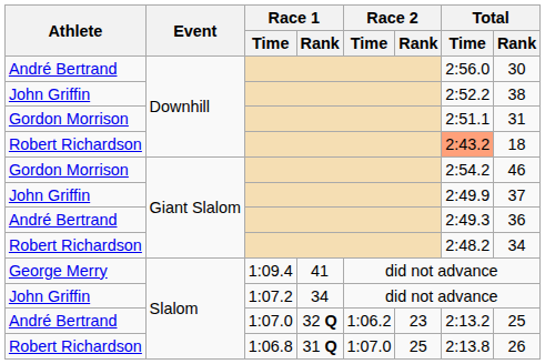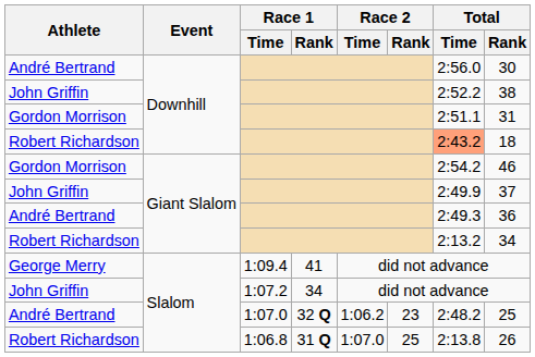 <table class="wikitable" style="font-size:90%">
 <tr>
 <th rowspan="2">Athlete</th>
 <th rowspan="2">Event</th>
 <th colspan="2">Race 1</th>
 <th colspan="2">Race 2</th>
 <th colspan="2">Total</th>
 </tr>
 <tr>
 <th>Time</th>
 <th>Rank</th>
 <th>Time</th>
 <th>Rank</th>
 <th>Time</th>
 <th>Rank</th>
 </tr>
 <tr>
 <td><a href='#'>André Bertrand</a></td>
 <td rowspan="4">Downhill</td>
 <td colspan="4" bgcolor="wheat"></td>
 <td align="center">2:56.0</td>
 <td align="center">30</td>
 </tr>
 <tr>
 <td><a href='#'>John Griffin</a></td>
 <td colspan="4" bgcolor="wheat"></td>
 <td align="center">2:52.2</td>
 <td align="center">38</td>
 </tr>
 <tr>
 <td><a href='#'>Gordon Morrison</a></td>
 <td colspan="4" bgcolor="wheat"></td>
 <td align="center">2:51.1</td>
 <td align="center">31</td>
 </tr>
 <tr>
 <td><a href='#'>Robert Richardson</a></td>
 <td colspan="4" bgcolor="wheat"></td>
 <td align="center" style="background: lightsalmon;">2:43.2</td>
 <td align="center">18</td>
 </tr>
 <tr>
 <td><a href='#'>Gordon Morrison</a></td>
 <td rowspan="4">Giant Slalom</td>
 <td colspan="4" bgcolor="wheat"></td>
 <td align="center">2:54.2</td>
 <td align="center">46</td>
 </tr>
 <tr>
 <td><a href='#'>John Griffin</a></td>
 <td colspan="4" bgcolor="wheat"></td>
 <td align="center">2:49.9</td>
 <td align="center">37</td>
 </tr>
 <tr>
 <td><a href='#'>André Bertrand</a></td>
 <td colspan="4" bgcolor="wheat"></td>
 <td align="center">2:49.3</td>
 <td align="center">36</td>
 </tr>
 <tr>
 <td><a href='#'>Robert Richardson</a></td>
 <td colspan="4" bgcolor="wheat"></td>
-<td align="center">2:48.2</td>
+<td align="center">2:13.2</td>
 <td align="center">34</td>
 </tr>
 <tr>
 <td><a href='#'>George Merry</a></td>
 <td rowspan="4">Slalom</td>
 <td align="center">1:09.4</td>
 <td align="center">41</td>
 <td colspan="4" align="center">did not advance</td>
 </tr>
 <tr>
 <td><a href='#'>John Griffin</a></td>
 <td align="center">1:07.2</td>
 <td align="center">34</td>
 <td colspan="4" align="center">did not advance</td>
 </tr>
 <tr>
 <td><a href='#'>André Bertrand</a></td>
 <td align="center">1:07.0</td>
 <td align="center">32 <strong>Q</strong></td>
 <td align="center">1:06.2</td>
 <td align="center">23</td>
-<td align="center">2:13.2</td>
+<td align="center">2:48.2</td>
 <td align="center">25</td>
 </tr>
 <tr>
 <td><a href='#'>Robert Richardson</a></td>
 <td align="center">1:06.8</td>
 <td align="center">31 <strong>Q</strong></td>
 <td align="center">1:07.0</td>
 <td align="center">25</td>
 <td align="center">2:13.8</td>
 <td align="center">26</td>
 </tr>
 </table>
